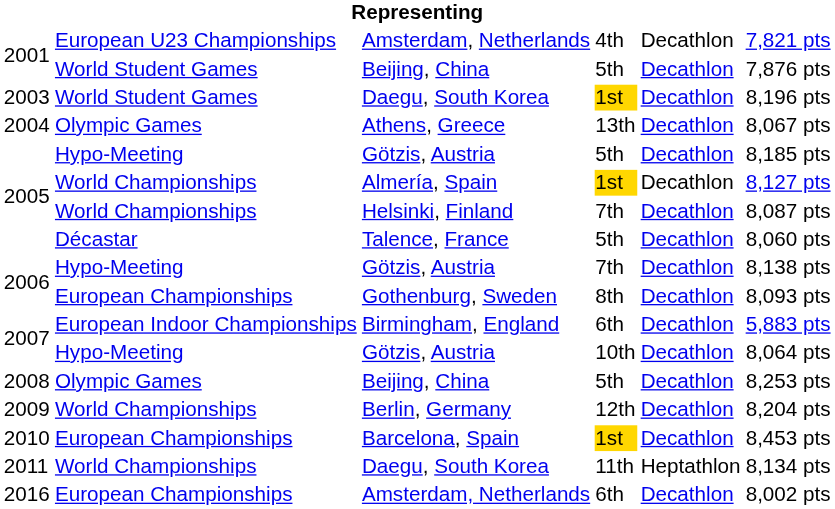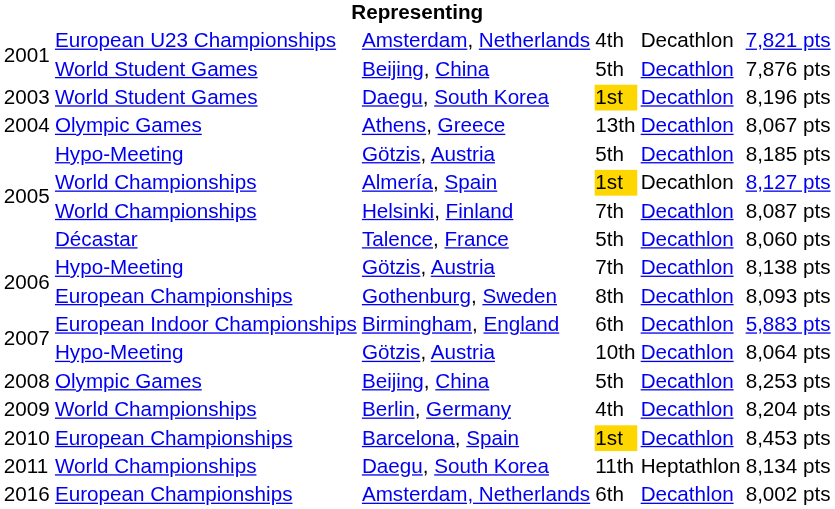 <table>
 <tr>
 <th colspan="6">Representing </th>
 </tr>
 <tr>
 <td rowspan=2>2001</td>
 <td><a href='#'>European U23 Championships</a></td>
 <td><a href='#'>Amsterdam</a>, <a href='#'>Netherlands</a></td>
 <td>4th</td>
 <td>Decathlon</td>
 <td><a href='#'>7,821 pts</a></td>
 </tr>
 <tr>
 <td><a href='#'>World Student Games</a></td>
 <td><a href='#'>Beijing</a>, <a href='#'>China</a></td>
 <td>5th</td>
 <td><a href='#'>Decathlon</a></td>
 <td>7,876 pts</td>
 </tr>
 <tr>
 <td>2003</td>
 <td><a href='#'>World Student Games</a></td>
 <td><a href='#'>Daegu</a>, <a href='#'>South Korea</a></td>
 <td bgcolor="gold">1st</td>
 <td><a href='#'>Decathlon</a></td>
 <td>8,196 pts</td>
 </tr>
 <tr>
 <td>2004</td>
 <td><a href='#'>Olympic Games</a></td>
 <td><a href='#'>Athens</a>, <a href='#'>Greece</a></td>
 <td>13th</td>
 <td><a href='#'>Decathlon</a></td>
 <td>8,067 pts</td>
 </tr>
 <tr>
 <td rowspan=4>2005</td>
 <td><a href='#'>Hypo-Meeting</a></td>
 <td><a href='#'>Götzis</a>, <a href='#'>Austria</a></td>
 <td>5th</td>
 <td><a href='#'>Decathlon</a></td>
 <td>8,185 pts</td>
 </tr>
 <tr>
 <td><a href='#'>World Championships</a></td>
 <td><a href='#'>Almería</a>, <a href='#'>Spain</a></td>
 <td bgcolor="gold">1st</td>
 <td>Decathlon</td>
 <td><a href='#'>8,127 pts</a></td>
 </tr>
 <tr>
 <td><a href='#'>World Championships</a></td>
 <td><a href='#'>Helsinki</a>, <a href='#'>Finland</a></td>
 <td>7th</td>
 <td><a href='#'>Decathlon</a></td>
 <td>8,087 pts</td>
 </tr>
 <tr>
 <td><a href='#'>Décastar</a></td>
 <td><a href='#'>Talence</a>, <a href='#'>France</a></td>
 <td>5th</td>
 <td><a href='#'>Decathlon</a></td>
 <td>8,060 pts</td>
 </tr>
 <tr>
 <td rowspan=2>2006</td>
 <td><a href='#'>Hypo-Meeting</a></td>
 <td><a href='#'>Götzis</a>, <a href='#'>Austria</a></td>
 <td>7th</td>
 <td><a href='#'>Decathlon</a></td>
 <td>8,138 pts</td>
 </tr>
 <tr>
 <td><a href='#'>European Championships</a></td>
 <td><a href='#'>Gothenburg</a>, <a href='#'>Sweden</a></td>
 <td>8th</td>
 <td><a href='#'>Decathlon</a></td>
 <td>8,093 pts</td>
 </tr>
 <tr>
 <td rowspan=2>2007</td>
 <td><a href='#'>European Indoor Championships</a></td>
 <td><a href='#'>Birmingham</a>, <a href='#'>England</a></td>
 <td>6th</td>
 <td><a href='#'>Decathlon</a></td>
 <td><a href='#'>5,883 pts</a></td>
 </tr>
 <tr>
 <td><a href='#'>Hypo-Meeting</a></td>
 <td><a href='#'>Götzis</a>, <a href='#'>Austria</a></td>
 <td>10th</td>
 <td><a href='#'>Decathlon</a></td>
 <td>8,064 pts</td>
 </tr>
 <tr>
 <td>2008</td>
 <td><a href='#'>Olympic Games</a></td>
 <td><a href='#'>Beijing</a>, <a href='#'>China</a></td>
 <td>5th</td>
 <td><a href='#'>Decathlon</a></td>
 <td>8,253 pts</td>
 </tr>
 <tr>
 <td>2009</td>
 <td><a href='#'>World Championships</a></td>
 <td><a href='#'>Berlin</a>, <a href='#'>Germany</a></td>
-<td>12th</td>
+<td>4th</td>
 <td><a href='#'>Decathlon</a></td>
 <td>8,204 pts</td>
 </tr>
 <tr>
 <td>2010</td>
 <td><a href='#'>European Championships</a></td>
 <td><a href='#'>Barcelona</a>, <a href='#'>Spain</a></td>
 <td bgcolor="gold">1st</td>
 <td><a href='#'>Decathlon</a></td>
 <td>8,453 pts</td>
 </tr>
 <tr>
 <td>2011</td>
 <td><a href='#'>World Championships</a></td>
 <td><a href='#'>Daegu</a>, <a href='#'>South Korea</a></td>
 <td>11th</td>
 <td>Heptathlon</td>
 <td>8,134 pts</td>
 </tr>
 <tr>
 <td>2016</td>
 <td><a href='#'>European Championships</a></td>
 <td><a href='#'>Amsterdam, Netherlands</a></td>
 <td>6th</td>
 <td><a href='#'>Decathlon</a></td>
 <td>8,002 pts</td>
 </tr>
 </table>
